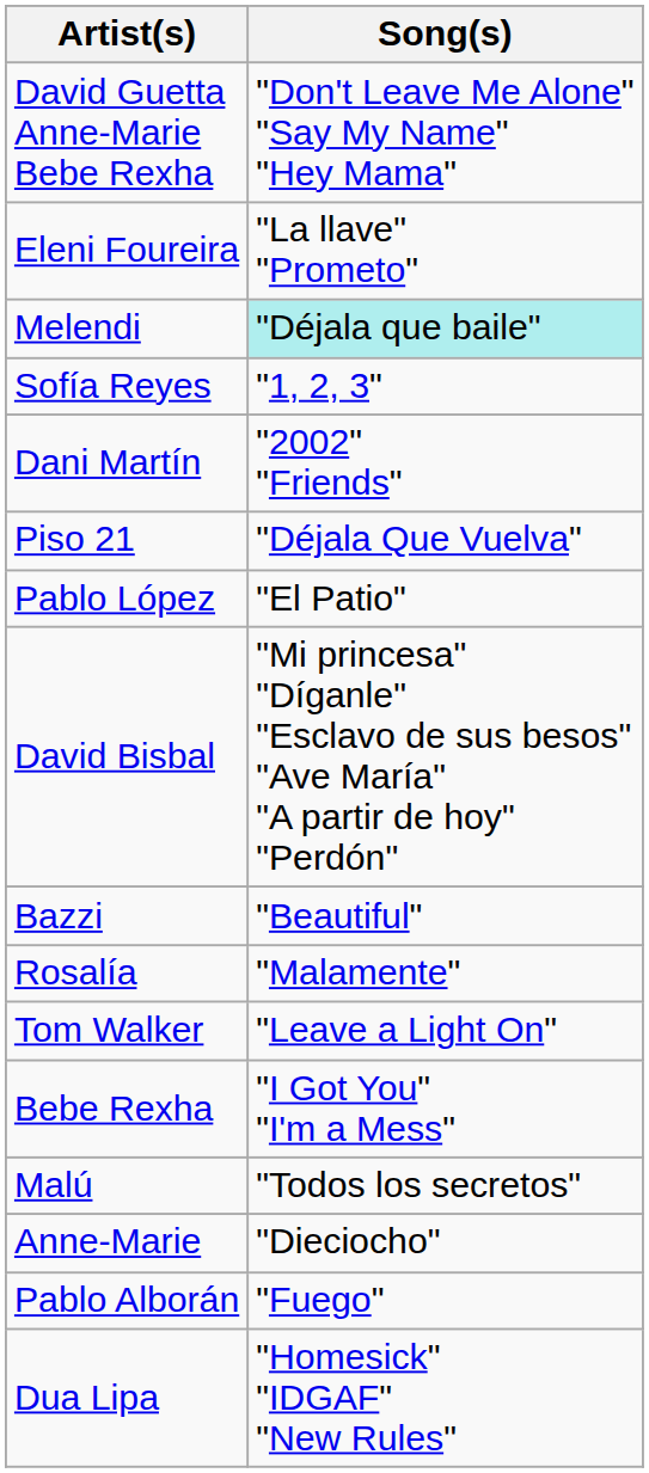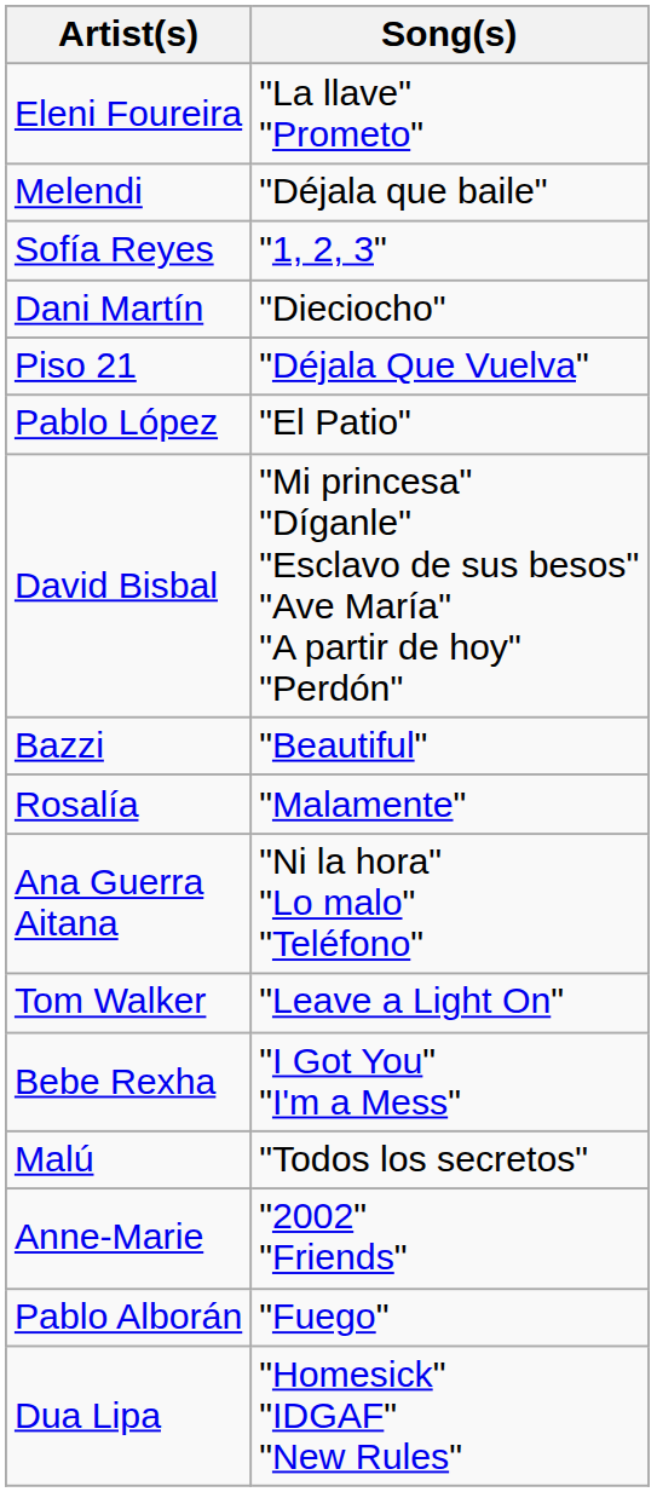 <table class="wikitable">
 <tr>
 <th>Artist(s)</th>
 <th>Song(s)</th>
-</tr>
-<tr>
-<td><a href='#'>David Guetta</a> <br> <a href='#'>Anne-Marie</a> <br> <a href='#'>Bebe Rexha</a></td>
-<td>"<a href='#'>Don't Leave Me Alone</a>"  <br> "<a href='#'>Say My Name</a>"  <br> "<a href='#'>Hey Mama</a>" </td>
 </tr>
 <tr>
 <td><a href='#'>Eleni Foureira</a></td>
 <td>"La llave"  <br> "<a href='#'>Prometo</a>"</td>
 </tr>
 <tr>
 <td><a href='#'>Melendi</a></td>
-<td style="background: paleturquoise;">"Déjala que baile"</td>
+<td>"Déjala que baile"</td>
 </tr>
 <tr>
 <td><a href='#'>Sofía Reyes</a></td>
 <td>"<a href='#'>1, 2, 3</a>"</td>
 </tr>
 <tr>
 <td><a href='#'>Dani Martín</a></td>
-<td>"<a href='#'>2002</a>" <br> "<a href='#'>Friends</a>"</td>
+<td>"Dieciocho"</td>
 </tr>
 <tr>
 <td><a href='#'>Piso 21</a></td>
 <td>"<a href='#'>Déjala Que Vuelva</a>"</td>
 </tr>
 <tr>
 <td><a href='#'>Pablo López</a></td>
 <td>"El Patio"</td>
 </tr>
 <tr>
 <td><a href='#'>David Bisbal</a></td>
 <td>"Mi princesa" <br> "Díganle" <br> "Esclavo de sus besos" <br> "Ave María" <br> "A partir de hoy" <br> "Perdón"</td>
 </tr>
 <tr>
 <td><a href='#'>Bazzi</a></td>
 <td>"<a href='#'>Beautiful</a>"</td>
 </tr>
 <tr>
 <td><a href='#'>Rosalía</a></td>
 <td>"<a href='#'>Malamente</a>"</td>
 </tr>
 <tr>
+<td><a href='#'>Ana Guerra</a><br><a href='#'>Aitana</a></td>
+<td>"Ni la hora" <br>"<a href='#'>Lo malo</a>"<br>"<a href='#'>Teléfono</a>" </td>
+</tr>
+<tr>
 <td><a href='#'>Tom Walker</a></td>
 <td>"<a href='#'>Leave a Light On</a>"</td>
 </tr>
 <tr>
 <td><a href='#'>Bebe Rexha</a></td>
 <td>"<a href='#'>I Got You</a>" <br> "<a href='#'>I'm a Mess</a>"</td>
 </tr>
 <tr>
 <td><a href='#'>Malú</a></td>
 <td>"Todos los secretos"</td>
 </tr>
 <tr>
 <td><a href='#'>Anne-Marie</a></td>
-<td>"Dieciocho"</td>
+<td>"<a href='#'>2002</a>" <br> "<a href='#'>Friends</a>"</td>
 </tr>
 <tr>
 <td><a href='#'>Pablo Alborán</a></td>
 <td>"<a href='#'>Fuego</a>"</td>
 </tr>
 <tr>
 <td><a href='#'>Dua Lipa</a></td>
 <td>"<a href='#'>Homesick</a>"  <br> "<a href='#'>IDGAF</a>" <br> "<a href='#'>New Rules</a>"</td>
 </tr>
 </table>
